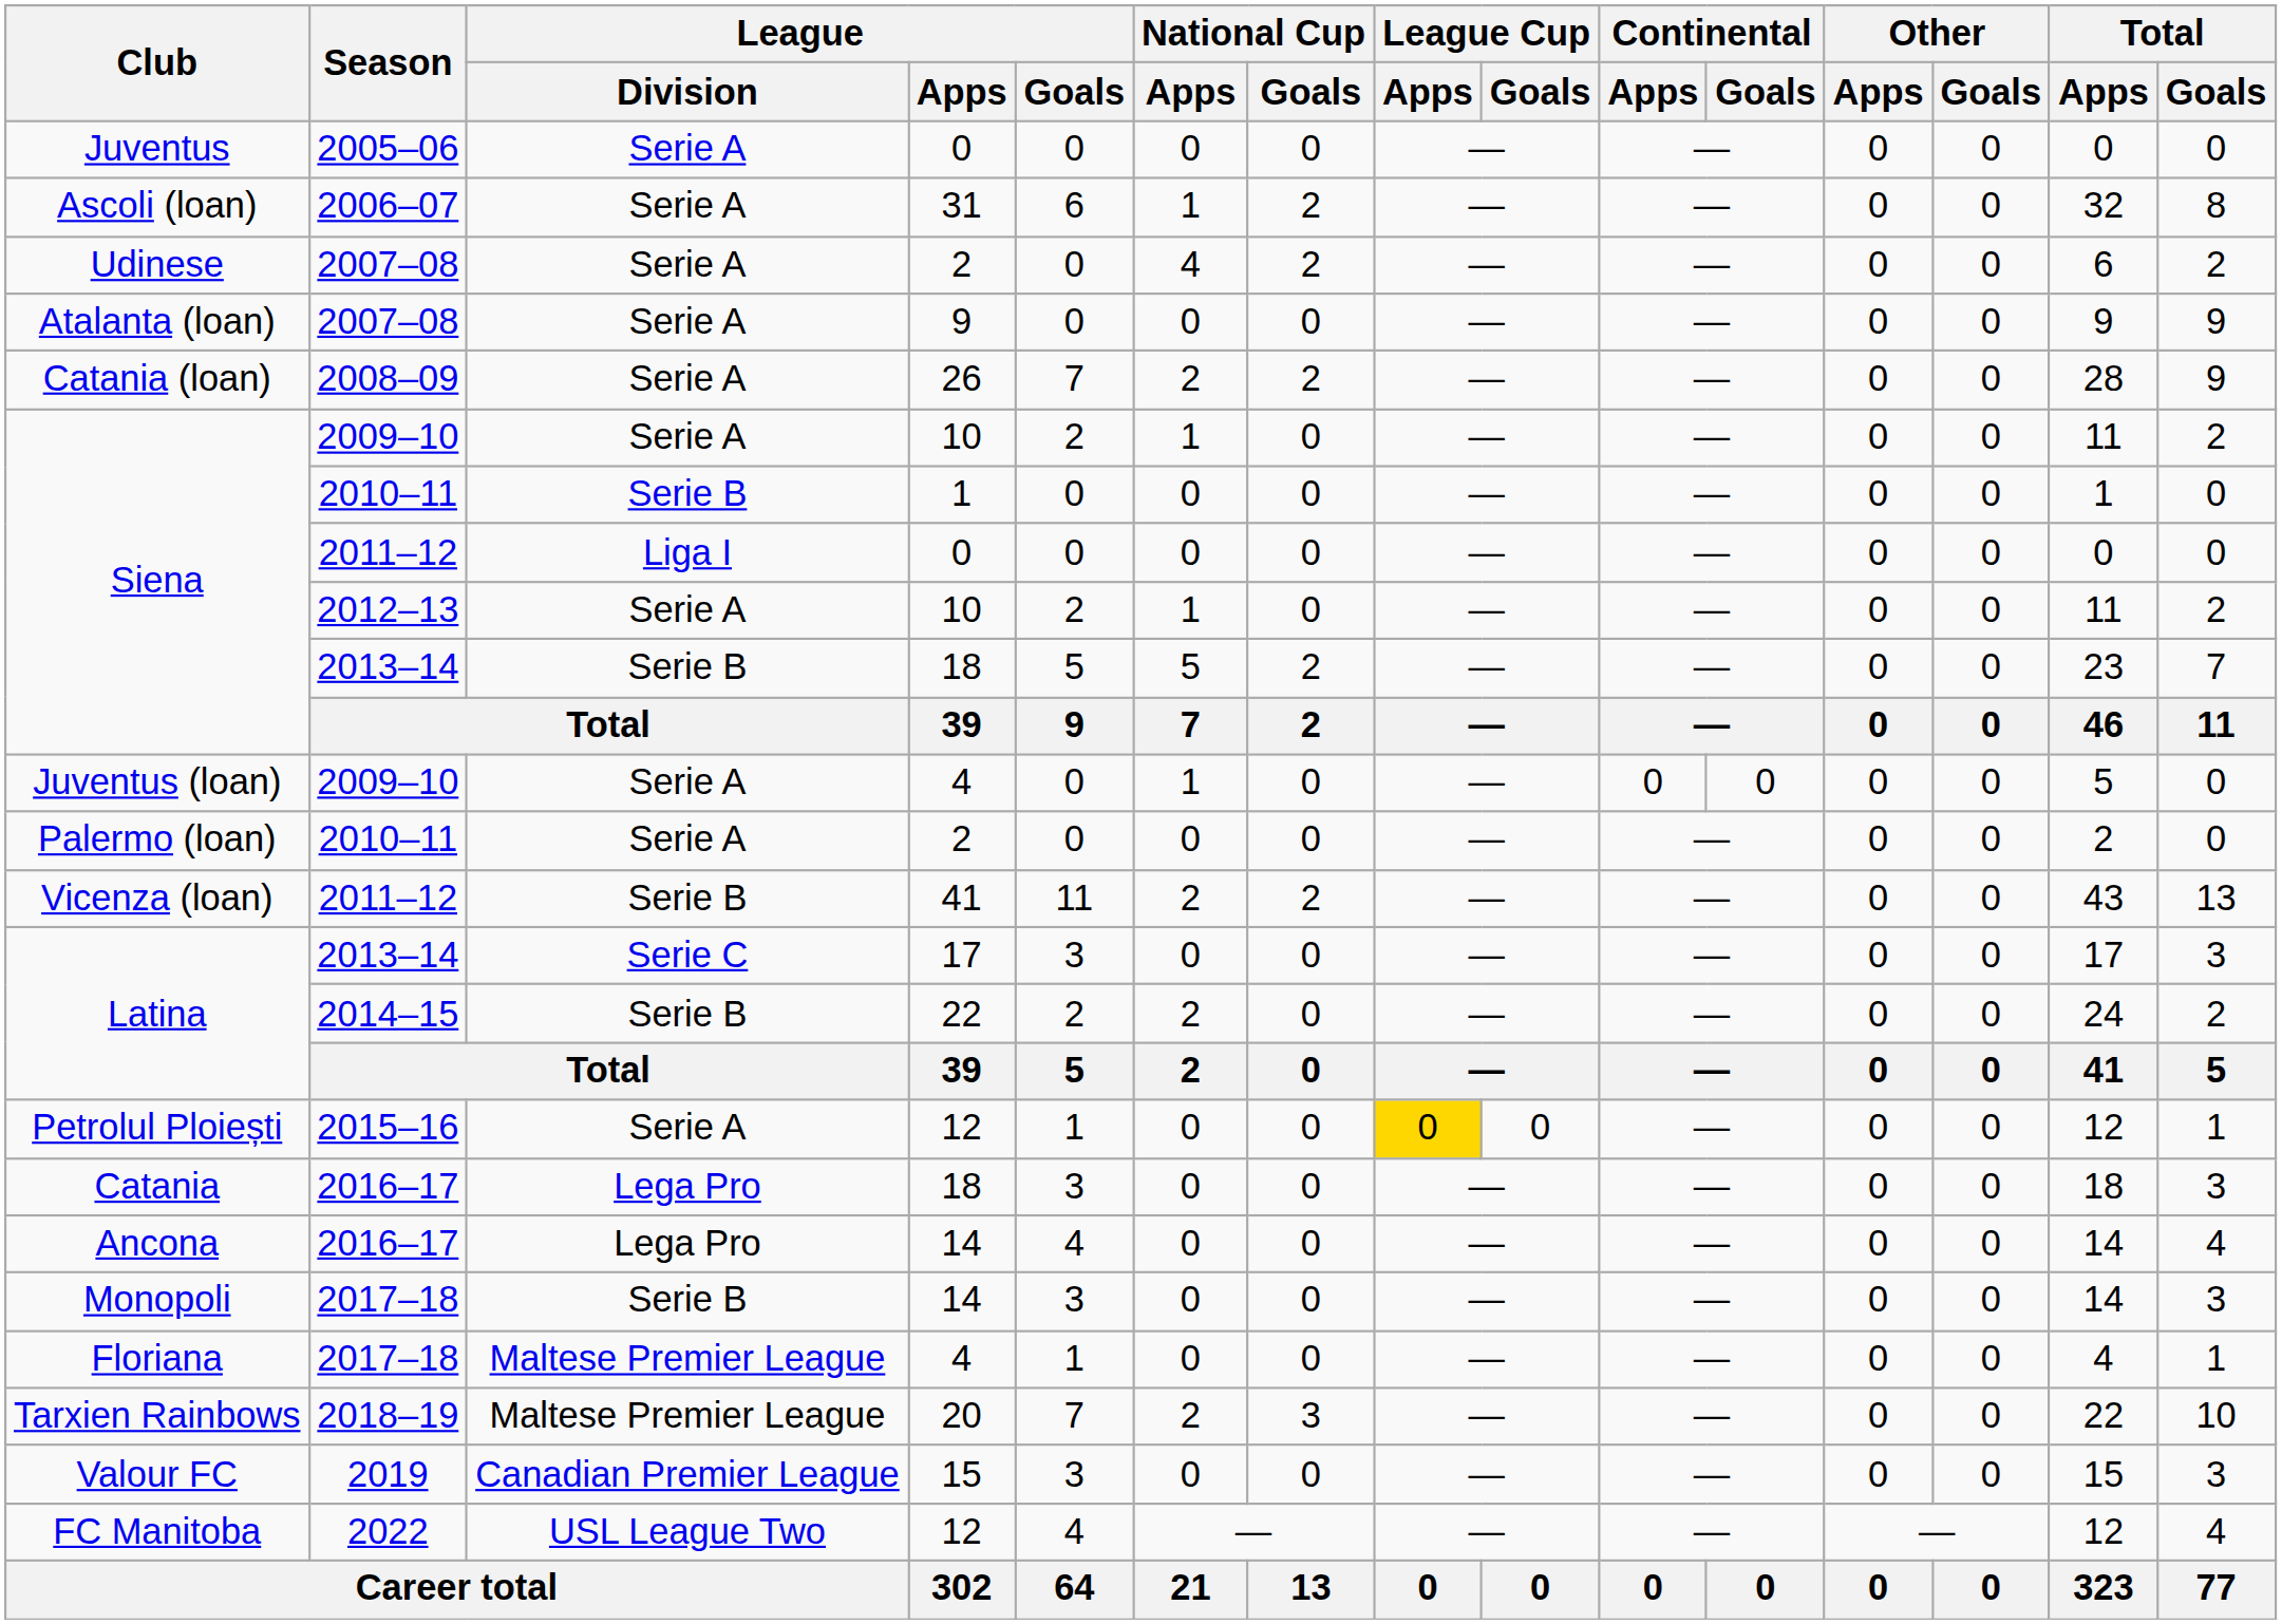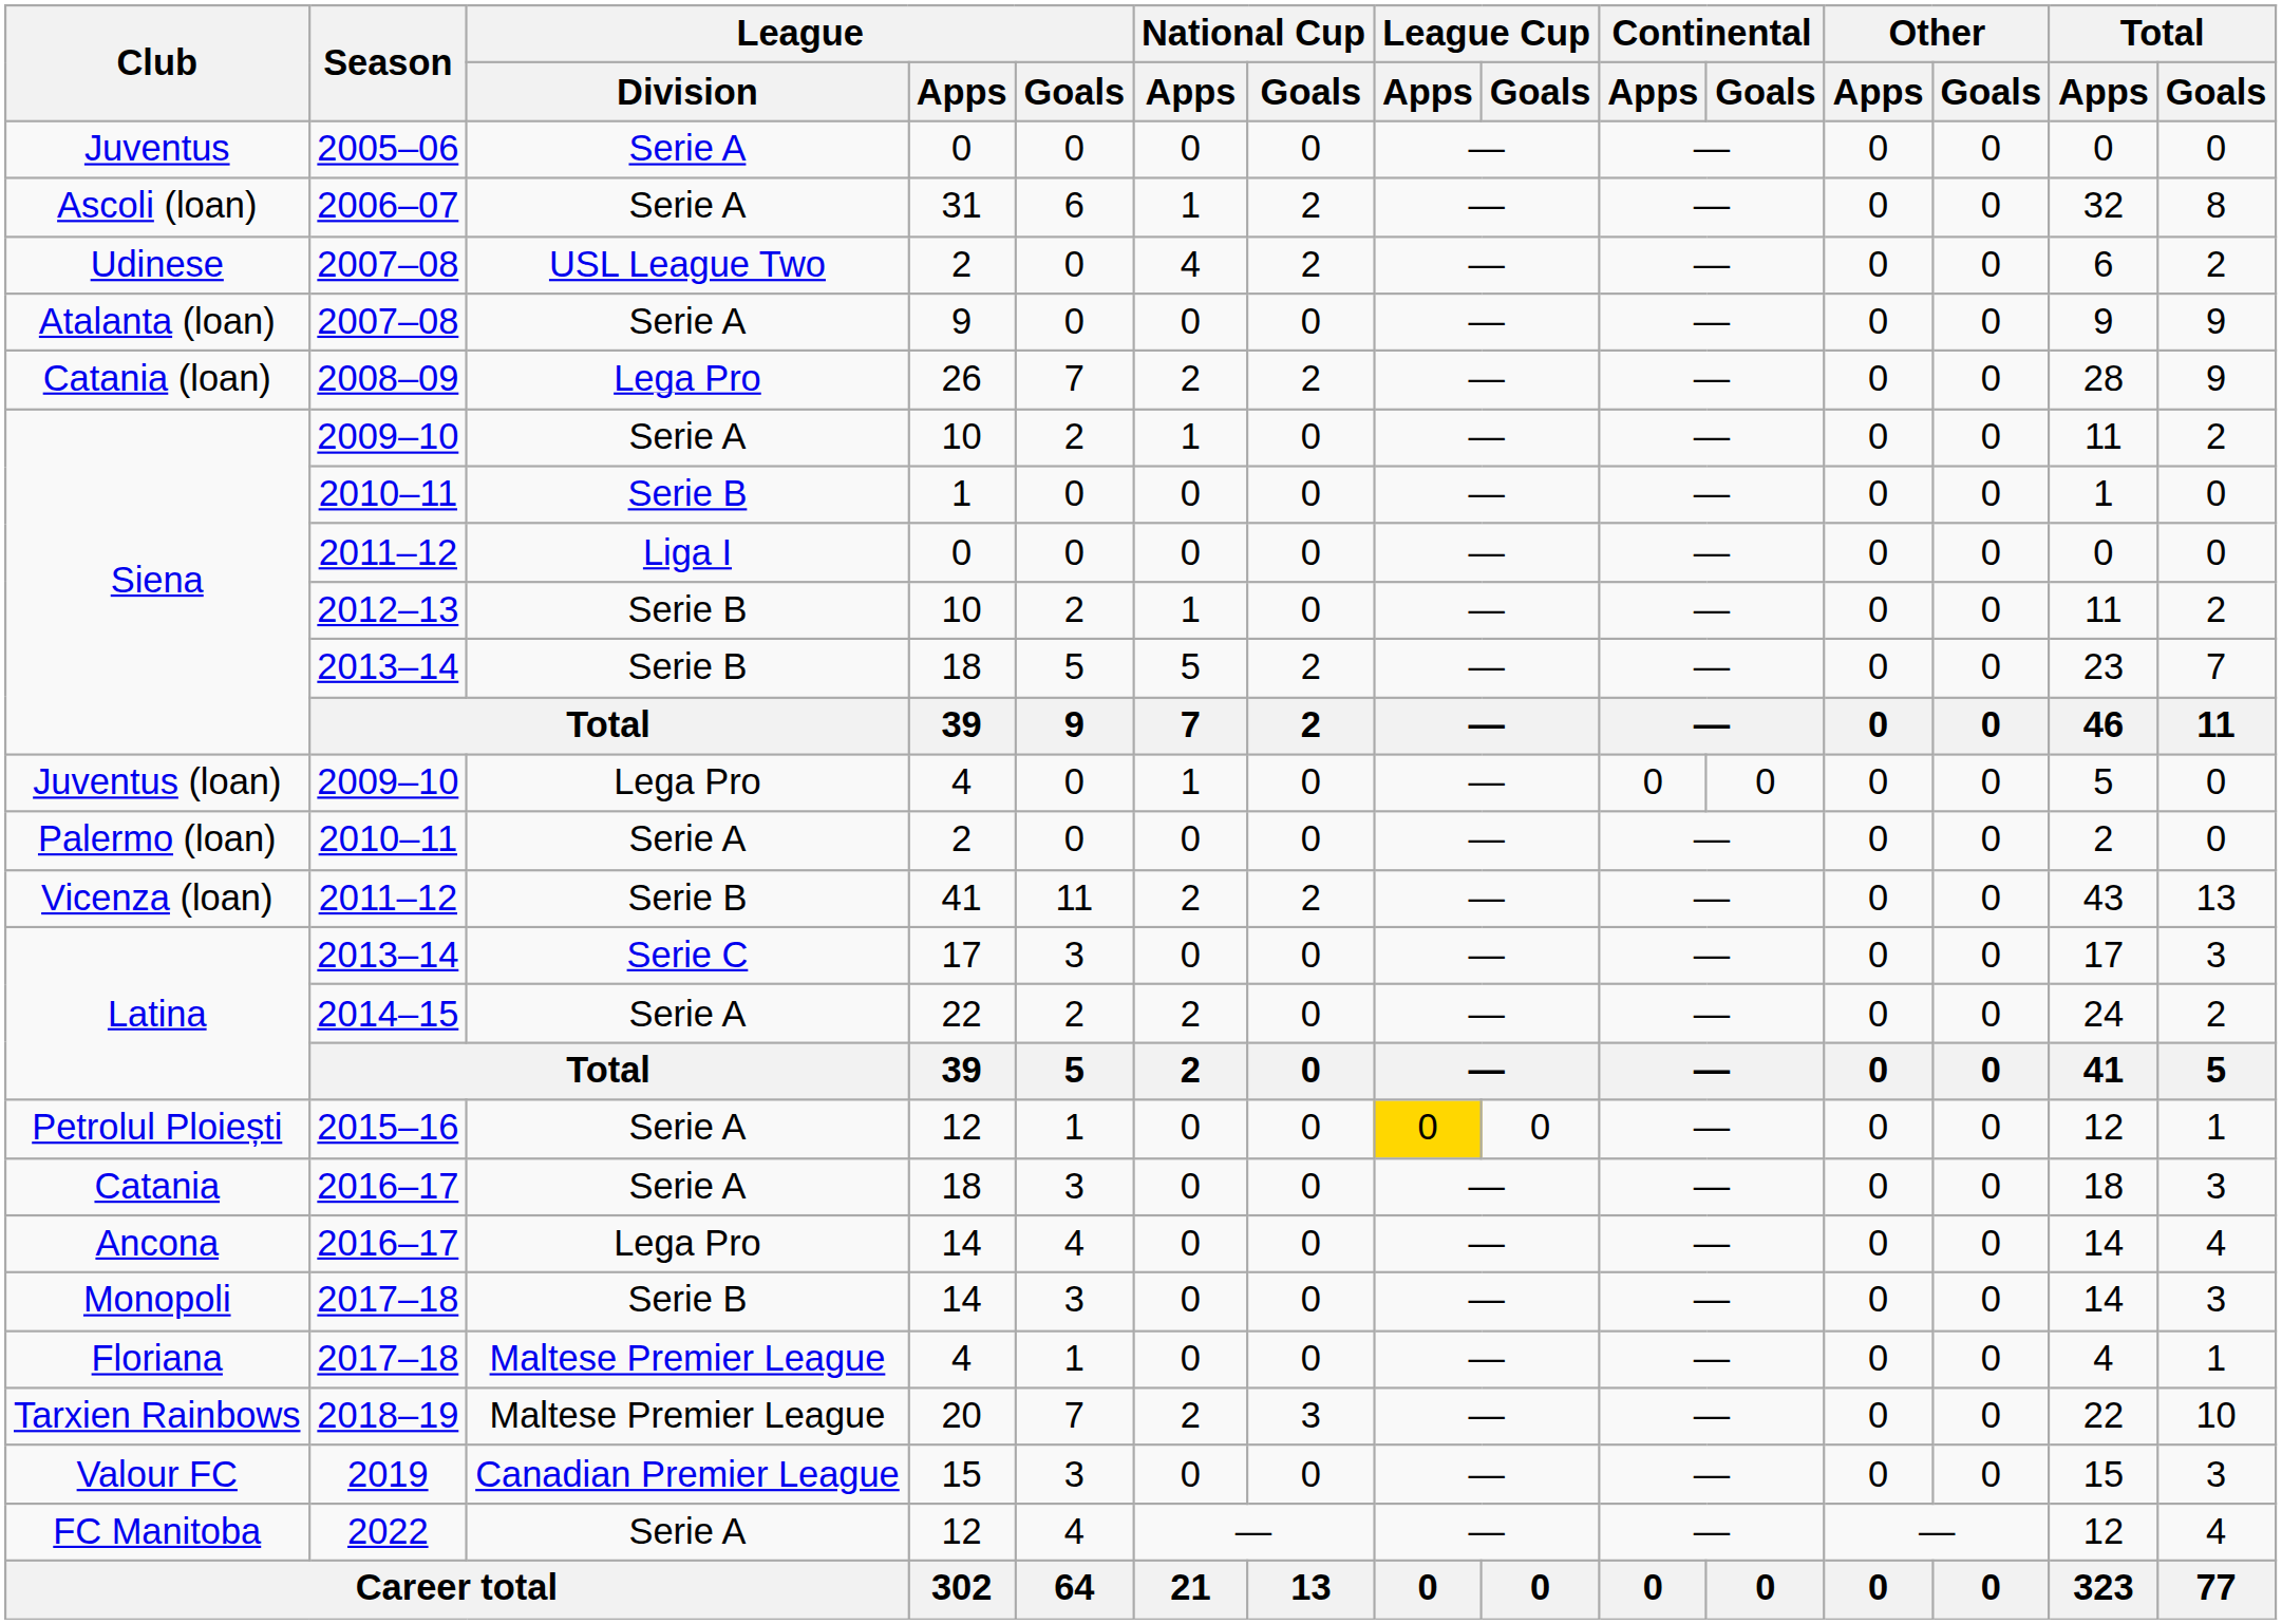 <table class="wikitable" style="text-align:center">
 <tr>
 <th rowspan="2">Club</th>
 <th rowspan="2">Season</th>
 <th colspan="3">League</th>
 <th colspan="2">National Cup</th>
 <th colspan="2">League Cup</th>
 <th colspan="2">Continental</th>
 <th colspan="2">Other</th>
 <th colspan="2">Total</th>
 </tr>
 <tr>
 <th>Division</th>
 <th>Apps</th>
 <th>Goals</th>
 <th>Apps</th>
 <th>Goals</th>
 <th>Apps</th>
 <th>Goals</th>
 <th>Apps</th>
 <th>Goals</th>
 <th>Apps</th>
 <th>Goals</th>
 <th>Apps</th>
 <th>Goals</th>
 </tr>
 <tr>
 <td rowspan="1"><a href='#'>Juventus</a></td>
 <td><a href='#'>2005–06</a></td>
 <td><a href='#'>Serie A</a></td>
 <td>0</td>
 <td>0</td>
 <td>0</td>
 <td>0</td>
 <td colspan="2">—</td>
 <td colspan="2">—</td>
 <td>0</td>
 <td>0</td>
 <td>0</td>
 <td>0</td>
 </tr>
 <tr>
 <td rowspan="1"><a href='#'>Ascoli</a> (loan)</td>
 <td><a href='#'>2006–07</a></td>
 <td>Serie A</td>
 <td>31</td>
 <td>6</td>
 <td>1</td>
 <td>2</td>
 <td colspan="2">—</td>
 <td colspan="2">—</td>
 <td>0</td>
 <td>0</td>
 <td>32</td>
 <td>8</td>
 </tr>
 <tr>
 <td rowspan="1"><a href='#'>Udinese</a></td>
 <td><a href='#'>2007–08</a></td>
-<td>Serie A</td>
+<td><a href='#'>USL League Two</a></td>
 <td>2</td>
 <td>0</td>
 <td>4</td>
 <td>2</td>
 <td colspan="2">—</td>
 <td colspan="2">—</td>
 <td>0</td>
 <td>0</td>
 <td>6</td>
 <td>2</td>
 </tr>
 <tr>
 <td rowspan="1"><a href='#'>Atalanta</a> (loan)</td>
 <td><a href='#'>2007–08</a></td>
 <td>Serie A</td>
 <td>9</td>
 <td>0</td>
 <td>0</td>
 <td>0</td>
 <td colspan="2">—</td>
 <td colspan="2">—</td>
 <td>0</td>
 <td>0</td>
 <td>9</td>
 <td>9</td>
 </tr>
 <tr>
 <td rowspan="1"><a href='#'>Catania</a> (loan)</td>
 <td><a href='#'>2008–09</a></td>
-<td>Serie A</td>
+<td><a href='#'>Lega Pro</a></td>
 <td>26</td>
 <td>7</td>
 <td>2</td>
 <td>2</td>
 <td colspan="2">—</td>
 <td colspan="2">—</td>
 <td>0</td>
 <td>0</td>
 <td>28</td>
 <td>9</td>
 </tr>
 <tr>
 <td rowspan="6"><a href='#'>Siena</a></td>
 <td><a href='#'>2009–10</a></td>
 <td>Serie A</td>
 <td>10</td>
 <td>2</td>
 <td>1</td>
 <td>0</td>
 <td colspan="2">—</td>
 <td colspan="2">—</td>
 <td>0</td>
 <td>0</td>
 <td>11</td>
 <td>2</td>
 </tr>
 <tr>
 <td><a href='#'>2010–11</a></td>
 <td><a href='#'>Serie B</a></td>
 <td>1</td>
 <td>0</td>
 <td>0</td>
 <td>0</td>
 <td colspan="2">—</td>
 <td colspan="2">—</td>
 <td>0</td>
 <td>0</td>
 <td>1</td>
 <td>0</td>
 </tr>
 <tr>
 <td><a href='#'>2011–12</a></td>
 <td><a href='#'>Liga I</a></td>
 <td>0</td>
 <td>0</td>
 <td>0</td>
 <td>0</td>
 <td colspan="2">—</td>
 <td colspan="2">—</td>
 <td>0</td>
 <td>0</td>
 <td>0</td>
 <td>0</td>
 </tr>
 <tr>
 <td><a href='#'>2012–13</a></td>
-<td>Serie A</td>
+<td>Serie B</td>
 <td>10</td>
 <td>2</td>
 <td>1</td>
 <td>0</td>
 <td colspan="2">—</td>
 <td colspan="2">—</td>
 <td>0</td>
 <td>0</td>
 <td>11</td>
 <td>2</td>
 </tr>
 <tr>
 <td><a href='#'>2013–14</a></td>
 <td>Serie B</td>
 <td>18</td>
 <td>5</td>
 <td>5</td>
 <td>2</td>
 <td colspan="2">—</td>
 <td colspan="2">—</td>
 <td>0</td>
 <td>0</td>
 <td>23</td>
 <td>7</td>
 </tr>
 <tr>
 <th colspan="2">Total</th>
 <th>39</th>
 <th>9</th>
 <th>7</th>
 <th>2</th>
 <th colspan="2">—</th>
 <th colspan="2">—</th>
 <th>0</th>
 <th>0</th>
 <th>46</th>
 <th>11</th>
 </tr>
 <tr>
 <td rowspan="1"><a href='#'>Juventus</a> (loan)</td>
 <td><a href='#'>2009–10</a></td>
-<td>Serie A</td>
+<td>Lega Pro</td>
 <td>4</td>
 <td>0</td>
 <td>1</td>
 <td>0</td>
 <td colspan="2">—</td>
 <td>0</td>
 <td>0</td>
 <td>0</td>
 <td>0</td>
 <td>5</td>
 <td>0</td>
 </tr>
 <tr>
 <td rowspan="1"><a href='#'>Palermo</a> (loan)</td>
 <td><a href='#'>2010–11</a></td>
 <td>Serie A</td>
 <td>2</td>
 <td>0</td>
 <td>0</td>
 <td>0</td>
 <td colspan="2">—</td>
 <td colspan="2">—</td>
 <td>0</td>
 <td>0</td>
 <td>2</td>
 <td>0</td>
 </tr>
 <tr>
 <td rowspan="1"><a href='#'>Vicenza</a> (loan)</td>
 <td><a href='#'>2011–12</a></td>
 <td>Serie B</td>
 <td>41</td>
 <td>11</td>
 <td>2</td>
 <td>2</td>
 <td colspan="2">—</td>
 <td colspan="2">—</td>
 <td>0</td>
 <td>0</td>
 <td>43</td>
 <td>13</td>
 </tr>
 <tr>
 <td rowspan="3"><a href='#'>Latina</a></td>
 <td><a href='#'>2013–14</a></td>
 <td><a href='#'>Serie C</a></td>
 <td>17</td>
 <td>3</td>
 <td>0</td>
 <td>0</td>
 <td colspan="2">—</td>
 <td colspan="2">—</td>
 <td>0</td>
 <td>0</td>
 <td>17</td>
 <td>3</td>
 </tr>
 <tr>
 <td><a href='#'>2014–15</a></td>
-<td>Serie B</td>
+<td>Serie A</td>
 <td>22</td>
 <td>2</td>
 <td>2</td>
 <td>0</td>
 <td colspan="2">—</td>
 <td colspan="2">—</td>
 <td>0</td>
 <td>0</td>
 <td>24</td>
 <td>2</td>
 </tr>
 <tr>
 <th colspan="2">Total</th>
 <th>39</th>
 <th>5</th>
 <th>2</th>
 <th>0</th>
 <th colspan="2">—</th>
 <th colspan="2">—</th>
 <th>0</th>
 <th>0</th>
 <th>41</th>
 <th>5</th>
 </tr>
 <tr>
 <td rowspan="1"><a href='#'>Petrolul Ploiești</a></td>
 <td><a href='#'>2015–16</a></td>
 <td>Serie A</td>
 <td>12</td>
 <td>1</td>
 <td>0</td>
 <td>0</td>
 <td style="background: gold;">0</td>
 <td>0</td>
 <td colspan="2">—</td>
 <td>0</td>
 <td>0</td>
 <td>12</td>
 <td>1</td>
 </tr>
 <tr>
 <td rowspan="1"><a href='#'>Catania</a></td>
 <td><a href='#'>2016–17</a></td>
-<td><a href='#'>Lega Pro</a></td>
+<td>Serie A</td>
 <td>18</td>
 <td>3</td>
 <td>0</td>
 <td>0</td>
 <td colspan="2">—</td>
 <td colspan="2">—</td>
 <td>0</td>
 <td>0</td>
 <td>18</td>
 <td>3</td>
 </tr>
 <tr>
 <td rowspan="1"><a href='#'>Ancona</a></td>
 <td><a href='#'>2016–17</a></td>
 <td>Lega Pro</td>
 <td>14</td>
 <td>4</td>
 <td>0</td>
 <td>0</td>
 <td colspan="2">—</td>
 <td colspan="2">—</td>
 <td>0</td>
 <td>0</td>
 <td>14</td>
 <td>4</td>
 </tr>
 <tr>
 <td rowspan="1"><a href='#'>Monopoli</a></td>
 <td><a href='#'>2017–18</a></td>
 <td>Serie B</td>
 <td>14</td>
 <td>3</td>
 <td>0</td>
 <td>0</td>
 <td colspan="2">—</td>
 <td colspan="2">—</td>
 <td>0</td>
 <td>0</td>
 <td>14</td>
 <td>3</td>
 </tr>
 <tr>
 <td rowspan="1"><a href='#'>Floriana</a></td>
 <td><a href='#'>2017–18</a></td>
 <td><a href='#'>Maltese Premier League</a></td>
 <td>4</td>
 <td>1</td>
 <td>0</td>
 <td>0</td>
 <td colspan="2">—</td>
 <td colspan="2">—</td>
 <td>0</td>
 <td>0</td>
 <td>4</td>
 <td>1</td>
 </tr>
 <tr>
 <td rowspan="1"><a href='#'>Tarxien Rainbows</a></td>
 <td><a href='#'>2018–19</a></td>
 <td>Maltese Premier League</td>
 <td>20</td>
 <td>7</td>
 <td>2</td>
 <td>3</td>
 <td colspan="2">—</td>
 <td colspan="2">—</td>
 <td>0</td>
 <td>0</td>
 <td>22</td>
 <td>10</td>
 </tr>
 <tr>
 <td><a href='#'>Valour FC</a></td>
 <td><a href='#'>2019</a></td>
 <td><a href='#'>Canadian Premier League</a></td>
 <td>15</td>
 <td>3</td>
 <td>0</td>
 <td>0</td>
 <td colspan="2">—</td>
 <td colspan="2">—</td>
 <td>0</td>
 <td>0</td>
 <td>15</td>
 <td>3</td>
 </tr>
 <tr>
 <td><a href='#'>FC Manitoba</a></td>
 <td><a href='#'>2022</a></td>
-<td><a href='#'>USL League Two</a></td>
+<td>Serie A</td>
 <td>12</td>
 <td>4</td>
 <td colspan="2">—</td>
 <td colspan="2">—</td>
 <td colspan="2">—</td>
 <td colspan="2">—</td>
 <td>12</td>
 <td>4</td>
 </tr>
 <tr>
 <th colspan="3">Career total</th>
 <th>302</th>
 <th>64</th>
 <th>21</th>
 <th>13</th>
 <th>0</th>
 <th>0</th>
 <th>0</th>
 <th>0</th>
 <th>0</th>
 <th>0</th>
 <th>323</th>
 <th>77</th>
 </tr>
 </table>
